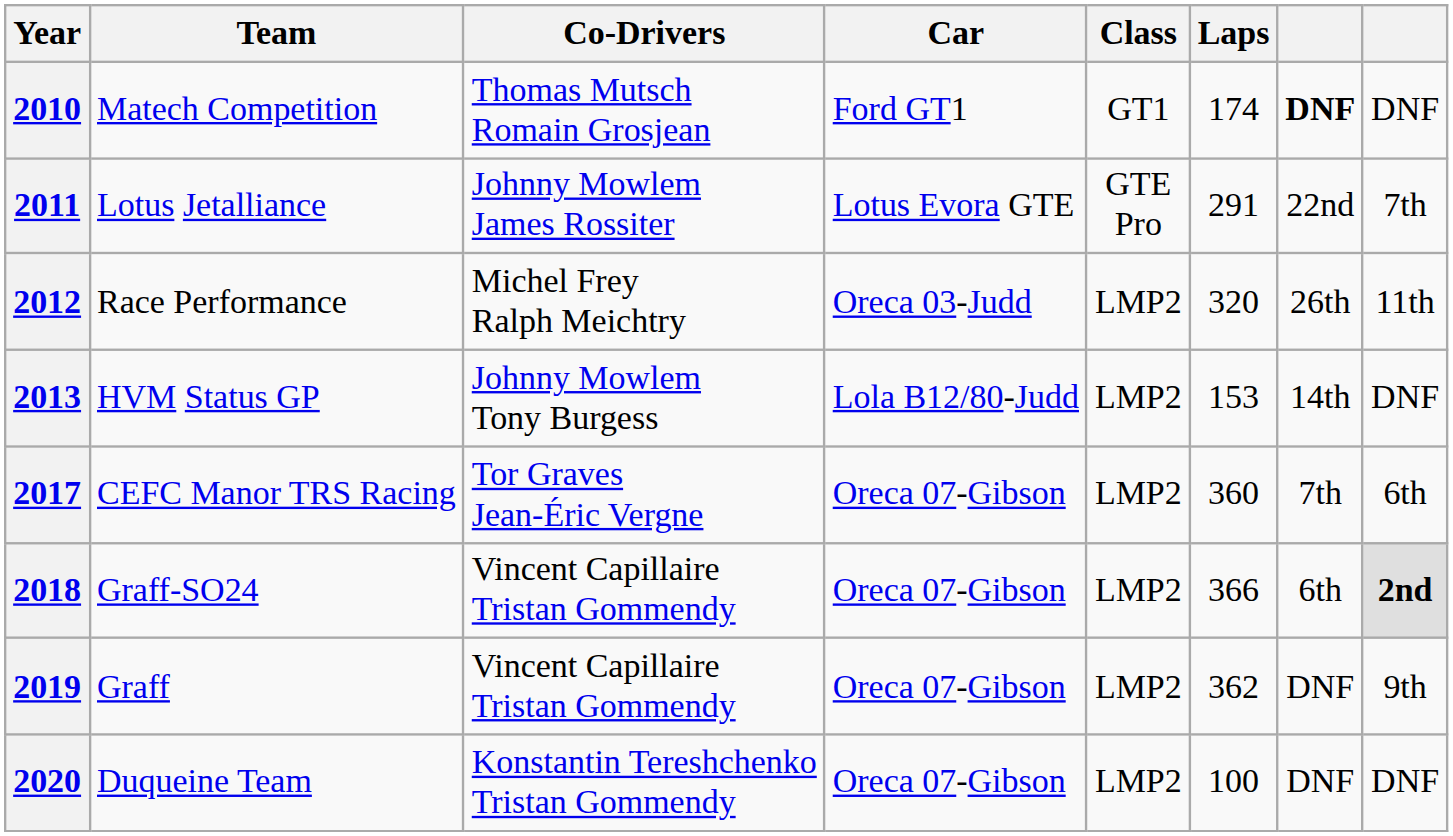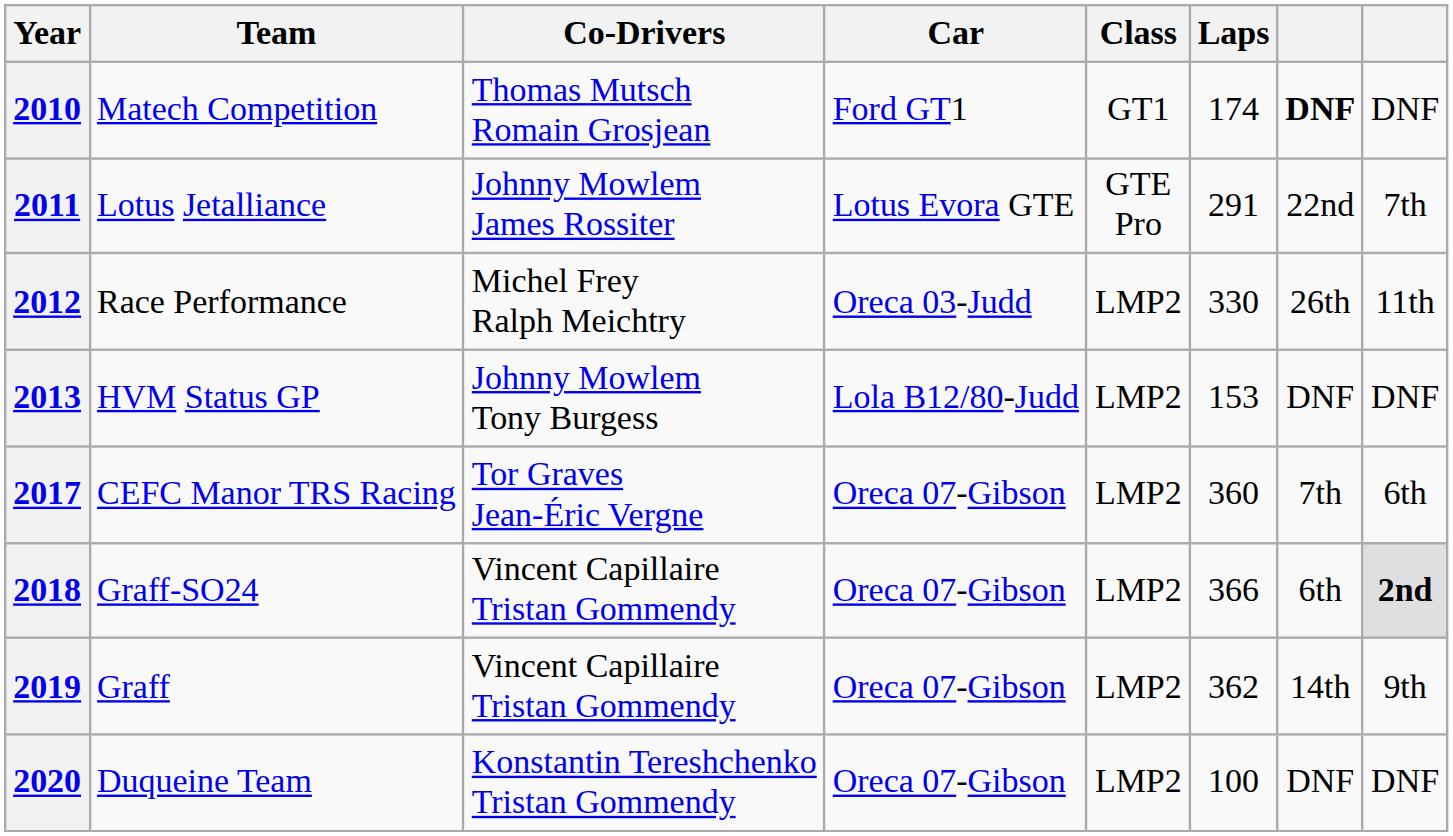 <table class="wikitable" style="text-align:center; font-size:90%">
 <tr>
 <th>Year</th>
 <th>Team</th>
 <th>Co-Drivers</th>
 <th>Car</th>
 <th>Class</th>
 <th>Laps</th>
 <th></th>
 <th></th>
 </tr>
 <tr>
 <th><a href='#'>2010</a></th>
 <td align="left"> <a href='#'>Matech Competition</a></td>
 <td align="left"> <a href='#'>Thomas Mutsch</a><br> <a href='#'>Romain Grosjean</a></td>
 <td align="left"><a href='#'>Ford GT</a>1</td>
 <td>GT1</td>
 <td>174</td>
 <td><strong>DNF</strong></td>
 <td>DNF</td>
 </tr>
 <tr>
 <th><a href='#'>2011</a></th>
 <td align="left"> <a href='#'>Lotus</a> <a href='#'>Jetalliance</a></td>
 <td align="left"> <a href='#'>Johnny Mowlem</a><br> <a href='#'>James Rossiter</a></td>
 <td align="left"><a href='#'>Lotus Evora</a> GTE</td>
 <td>GTE<br>Pro</td>
 <td>291</td>
 <td>22nd</td>
 <td>7th</td>
 </tr>
 <tr>
 <th><a href='#'>2012</a></th>
 <td align="left"> Race Performance</td>
 <td align="left"> Michel Frey<br> Ralph Meichtry</td>
 <td align="left"><a href='#'>Oreca 03</a>-<a href='#'>Judd</a></td>
 <td>LMP2</td>
-<td>320</td>
+<td>330</td>
 <td>26th</td>
 <td>11th</td>
 </tr>
 <tr>
 <th><a href='#'>2013</a></th>
 <td align="left"> <a href='#'>HVM</a> <a href='#'>Status GP</a></td>
 <td align="left"> <a href='#'>Johnny Mowlem</a><br> Tony Burgess</td>
 <td align="left"><a href='#'>Lola B12/80</a>-<a href='#'>Judd</a></td>
 <td>LMP2</td>
 <td>153</td>
-<td>14th</td>
+<td>DNF</td>
 <td>DNF</td>
 </tr>
 <tr>
 <th><a href='#'>2017</a></th>
 <td align="left"> <a href='#'>CEFC Manor TRS Racing</a></td>
 <td align="left"> <a href='#'>Tor Graves</a><br> <a href='#'>Jean-Éric Vergne</a></td>
 <td align="left"><a href='#'>Oreca 07</a>-<a href='#'>Gibson</a></td>
 <td>LMP2</td>
 <td>360</td>
 <td>7th</td>
 <td>6th</td>
 </tr>
 <tr>
 <th><a href='#'>2018</a></th>
 <td align="left"> <a href='#'>Graff-SO24</a></td>
 <td align="left"> Vincent Capillaire<br> <a href='#'>Tristan Gommendy</a></td>
 <td align="left"><a href='#'>Oreca 07</a>-<a href='#'>Gibson</a></td>
 <td>LMP2</td>
 <td>366</td>
 <td>6th</td>
 <td style="background:#DFDFDF;"><strong>2nd</strong></td>
 </tr>
 <tr>
 <th><a href='#'>2019</a></th>
 <td align="left"> <a href='#'>Graff</a></td>
 <td align="left"> Vincent Capillaire<br> <a href='#'>Tristan Gommendy</a></td>
 <td align="left"><a href='#'>Oreca 07</a>-<a href='#'>Gibson</a></td>
 <td>LMP2</td>
 <td>362</td>
-<td>DNF</td>
+<td>14th</td>
 <td>9th</td>
 </tr>
 <tr>
 <th><a href='#'>2020</a></th>
 <td align="left"> <a href='#'>Duqueine Team</a></td>
 <td align="left"> <a href='#'>Konstantin Tereshchenko</a><br> <a href='#'>Tristan Gommendy</a></td>
 <td align="left"><a href='#'>Oreca 07</a>-<a href='#'>Gibson</a></td>
 <td>LMP2</td>
 <td>100</td>
 <td>DNF</td>
 <td>DNF</td>
 </tr>
 </table>
